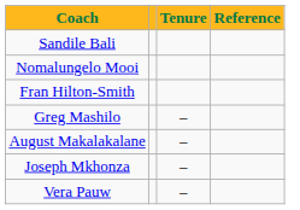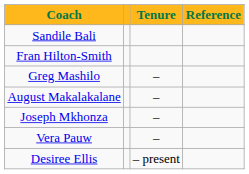 <table class="wikitable" style="text-align:center">
 <tr>
 <th style="background:#FFB81C; color:#007749;">Coach</th>
 <th style="background:#FFB81C; color:#007749;"></th>
 <th style="background:#FFB81C; color:#007749;">Tenure</th>
 <th style="background:#FFB81C; color:#007749;">Reference</th>
 </tr>
 <tr>
 <td><a href='#'>Sandile Bali</a></td>
-<td></td>
-<td></td>
-<td></td>
-</tr>
-<tr>
-<td><a href='#'>Nomalungelo Mooi</a></td>
 <td></td>
 <td></td>
 <td></td>
 </tr>
 <tr>
 <td><a href='#'>Fran Hilton-Smith</a></td>
 <td></td>
 <td></td>
 <td></td>
 </tr>
 <tr>
 <td><a href='#'>Greg Mashilo</a></td>
 <td></td>
 <td> – </td>
 <td></td>
 </tr>
 <tr>
 <td><a href='#'>August Makalakalane</a></td>
 <td></td>
 <td> – </td>
 <td></td>
 </tr>
 <tr>
 <td><a href='#'>Joseph Mkhonza</a></td>
 <td></td>
 <td> – </td>
 <td></td>
 </tr>
 <tr>
 <td><a href='#'>Vera Pauw</a></td>
 <td></td>
 <td> – </td>
 <td></td>
 </tr>
+<tr>
+<td><a href='#'>Desiree Ellis</a></td>
+<td></td>
+<td> – present</td>
+<td></td>
+</tr>
 </table>
